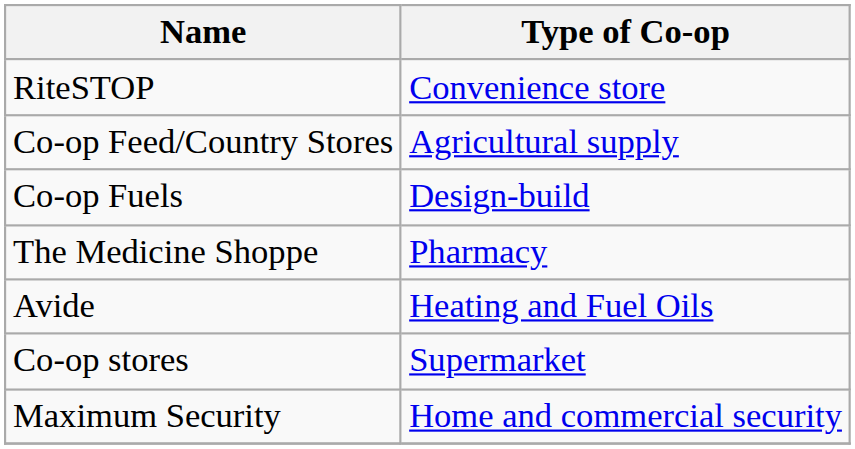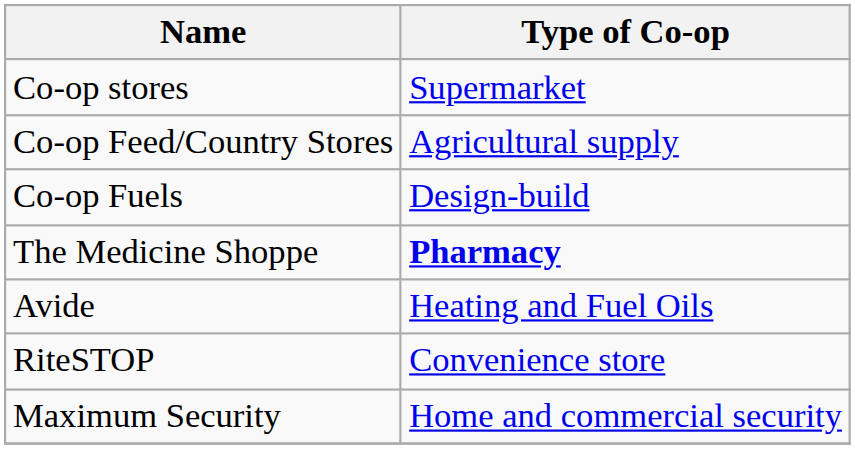 <table class="wikitable">
 <tr>
 <th>Name</th>
 <th>Type of Co-op</th>
 </tr>
 <tr>
-<td>RiteSTOP</td>
-<td><a href='#'>Convenience store</a></td>
+<td>Co-op stores</td>
+<td><a href='#'>Supermarket</a></td>
 </tr>
 <tr>
 <td>Co-op Feed/Country Stores</td>
 <td><a href='#'>Agricultural supply</a></td>
 </tr>
 <tr>
 <td>Co-op Fuels</td>
 <td><a href='#'>Design-build</a></td>
 </tr>
 <tr>
 <td>The Medicine Shoppe</td>
-<td><a href='#'>Pharmacy</a></td>
+<td><strong><a href='#'>Pharmacy</a></strong></td>
 </tr>
 <tr>
 <td>Avide</td>
 <td><a href='#'>Heating and Fuel Oils</a></td>
 </tr>
 <tr>
-<td>Co-op stores</td>
-<td><a href='#'>Supermarket</a></td>
+<td>RiteSTOP</td>
+<td><a href='#'>Convenience store</a></td>
 </tr>
 <tr>
 <td>Maximum Security</td>
 <td><a href='#'>Home and commercial security</a></td>
 </tr>
 <tr>
 </tr>
 </table>
